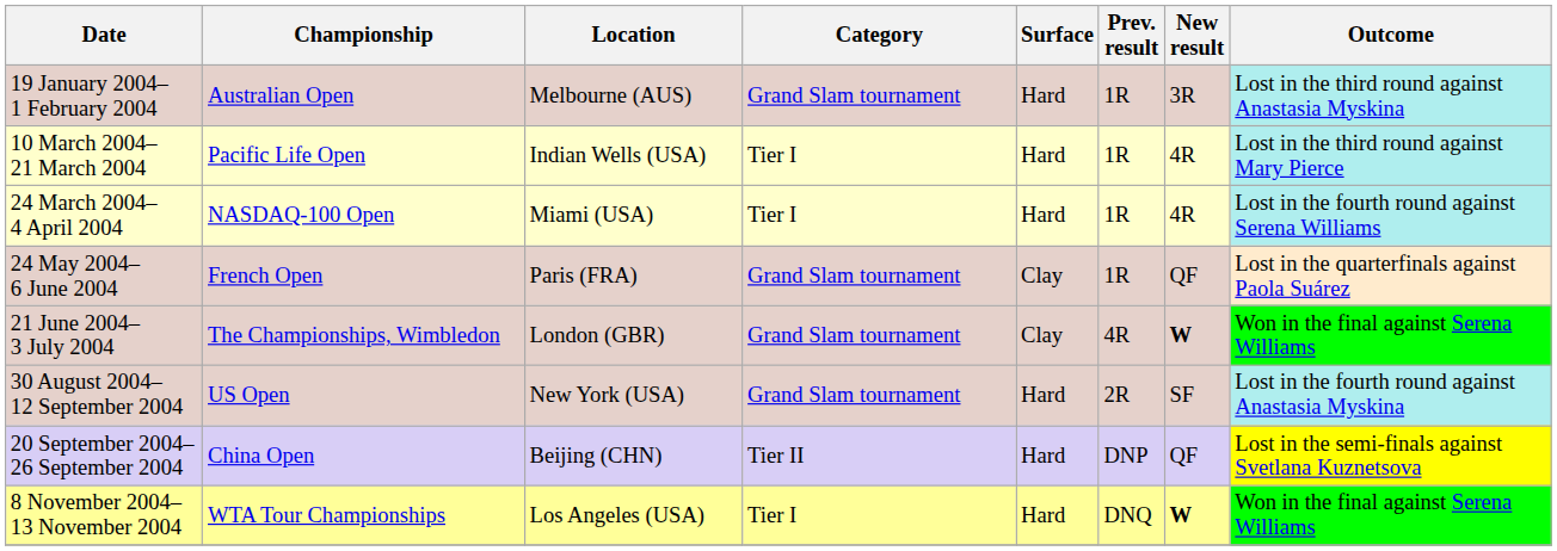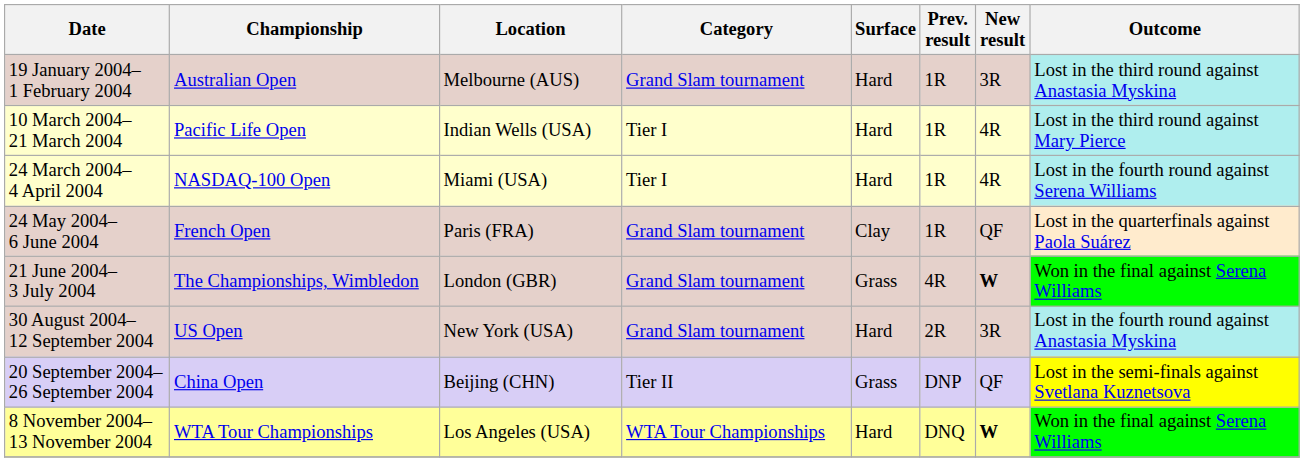 <table class="wikitable">
 <tr>
 <th width=135>Date</th>
 <th width=225>Championship</th>
 <th width=150>Location</th>
 <th width=190>Category</th>
 <th width=50>Surface</th>
 <th width=40>Prev. result</th>
 <th width=40>New result</th>
 <th width=225>Outcome</th>
 </tr>
 <tr style="background:#e5d1cb;">
 <td>19 January 2004–<br>1 February 2004</td>
 <td><a href='#'>Australian Open</a></td>
 <td>Melbourne (AUS)</td>
 <td><a href='#'>Grand Slam tournament</a></td>
 <td>Hard</td>
 <td>1R</td>
 <td>3R</td>
 <td style="background:#afeeee;">Lost in the third round against <a href='#'>Anastasia Myskina</a></td>
 </tr>
 <tr style="background:#ffffcc;">
 <td>10 March 2004–<br>21 March 2004</td>
 <td><a href='#'>Pacific Life Open</a></td>
 <td>Indian Wells (USA)</td>
 <td>Tier I</td>
 <td>Hard</td>
 <td>1R</td>
 <td>4R</td>
 <td style="background:#afeeee;">Lost in the third round against <a href='#'>Mary Pierce</a></td>
 </tr>
 <tr style="background:#ffffcc;">
 <td>24 March 2004–<br>4 April 2004</td>
 <td><a href='#'>NASDAQ-100 Open</a></td>
 <td>Miami (USA)</td>
 <td>Tier I</td>
 <td>Hard</td>
 <td>1R</td>
 <td>4R</td>
 <td style="background:#afeeee;">Lost in the fourth round against <a href='#'>Serena Williams</a></td>
 </tr>
 <tr style="background:#e5d1cb;">
 <td>24 May 2004–<br>6 June 2004</td>
 <td><a href='#'>French Open</a></td>
 <td>Paris (FRA)</td>
 <td><a href='#'>Grand Slam tournament</a></td>
 <td>Clay</td>
 <td>1R</td>
 <td>QF</td>
 <td style="background:#ffebcd;">Lost in the quarterfinals against <a href='#'>Paola Suárez</a></td>
 </tr>
 <tr style="background:#e5d1cb;">
 <td>21 June 2004–<br>3 July 2004</td>
 <td><a href='#'>The Championships, Wimbledon</a></td>
 <td>London (GBR)</td>
 <td><a href='#'>Grand Slam tournament</a></td>
-<td>Clay</td>
+<td>Grass</td>
 <td>4R</td>
 <td><strong>W</strong></td>
 <td style="background:lime;">Won in the final against <a href='#'>Serena Williams</a></td>
 </tr>
 <tr style="background:#e5d1cb;">
 <td>30 August 2004–<br>12 September 2004</td>
 <td><a href='#'>US Open</a></td>
 <td>New York (USA)</td>
 <td><a href='#'>Grand Slam tournament</a></td>
 <td>Hard</td>
 <td>2R</td>
-<td>SF</td>
+<td>3R</td>
 <td style="background:#afeeee;">Lost in the fourth round against <a href='#'>Anastasia Myskina</a></td>
 </tr>
 <tr style="background:#D8CEF6;">
 <td>20 September 2004–<br>26 September 2004</td>
 <td><a href='#'>China Open</a></td>
 <td>Beijing (CHN)</td>
 <td>Tier II</td>
-<td>Hard</td>
+<td>Grass</td>
 <td>DNP</td>
 <td>QF</td>
 <td style="background:yellow;">Lost in the semi-finals against <a href='#'>Svetlana Kuznetsova</a></td>
 </tr>
 <tr style="background:#FFFF99;">
 <td>8 November 2004–<br>13 November 2004</td>
 <td><a href='#'>WTA Tour Championships</a></td>
 <td>Los Angeles (USA)</td>
-<td>Tier I</td>
+<td><a href='#'>WTA Tour Championships</a></td>
 <td>Hard</td>
 <td>DNQ</td>
 <td><strong>W</strong></td>
 <td style="background:lime;">Won in the final against <a href='#'>Serena Williams</a></td>
 </tr>
 <tr>
 </tr>
 </table>
